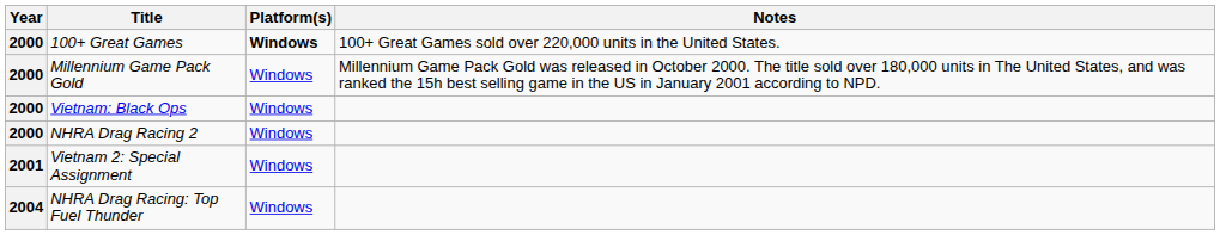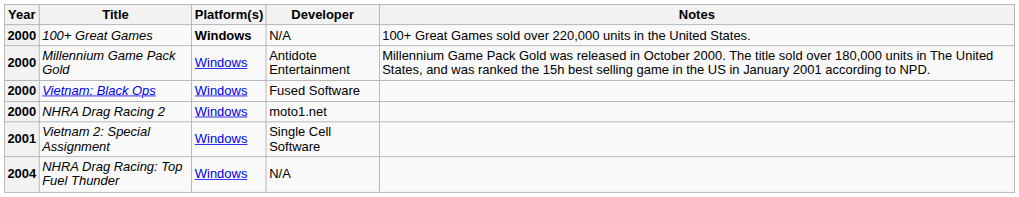 <table class="wikitable sortable">
 <tr>
 <th>Year</th>
 <th>Title</th>
 <th>Platform(s)</th>
+<th>Developer</th>
 <th>Notes</th>
 </tr>
 <tr>
 <th>2000</th>
 <td><em>100+ Great Games</em></td>
 <td><strong>Windows</strong></td>
+<td>N/A</td>
 <td>100+ Great Games sold over 220,000 units in the United States.</td>
 </tr>
 <tr>
 <th>2000</th>
 <td><em>Millennium Game Pack Gold</em></td>
 <td><a href='#'>Windows</a></td>
+<td>Antidote Entertainment</td>
 <td>Millennium Game Pack Gold was released in October 2000. The title sold over 180,000 units in The United States, and was ranked the 15h best selling game in the US in January 2001 according to NPD.</td>
 </tr>
 <tr>
 <th>2000</th>
 <td><em><a href='#'>Vietnam: Black Ops</a></em></td>
 <td><a href='#'>Windows</a></td>
+<td>Fused Software</td>
 <td></td>
 </tr>
 <tr>
 <th>2000</th>
 <td><em>NHRA Drag Racing 2</em></td>
 <td><a href='#'>Windows</a></td>
+<td>moto1.net</td>
 <td></td>
 </tr>
 <tr>
 <th>2001</th>
 <td><em>Vietnam 2: Special Assignment</em></td>
 <td><a href='#'>Windows</a></td>
+<td>Single Cell Software</td>
 <td></td>
 </tr>
 <tr>
 <th>2004</th>
 <td><em>NHRA Drag Racing: Top Fuel Thunder</em></td>
 <td><a href='#'>Windows</a></td>
+<td>N/A</td>
 <td></td>
 </tr>
 </table>
